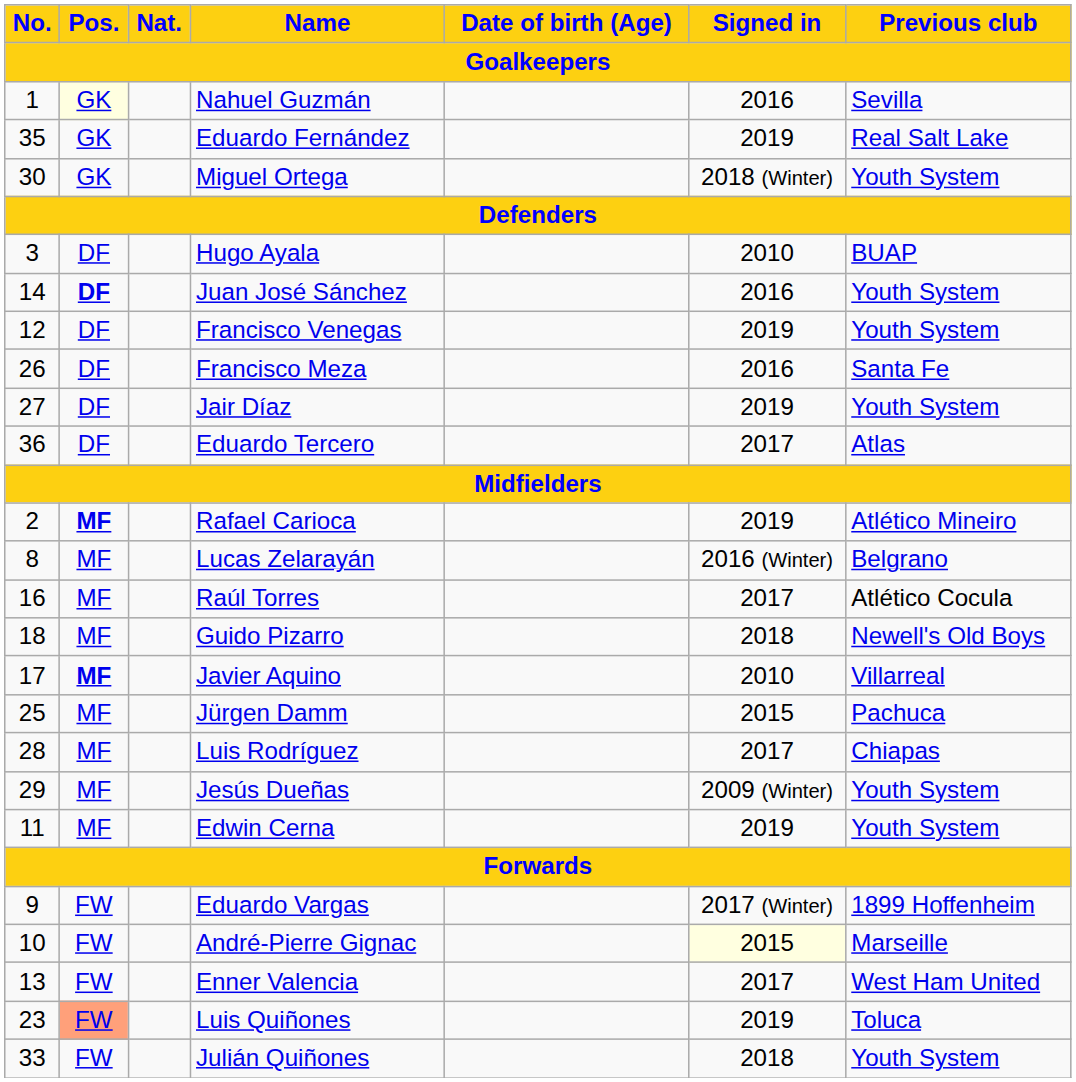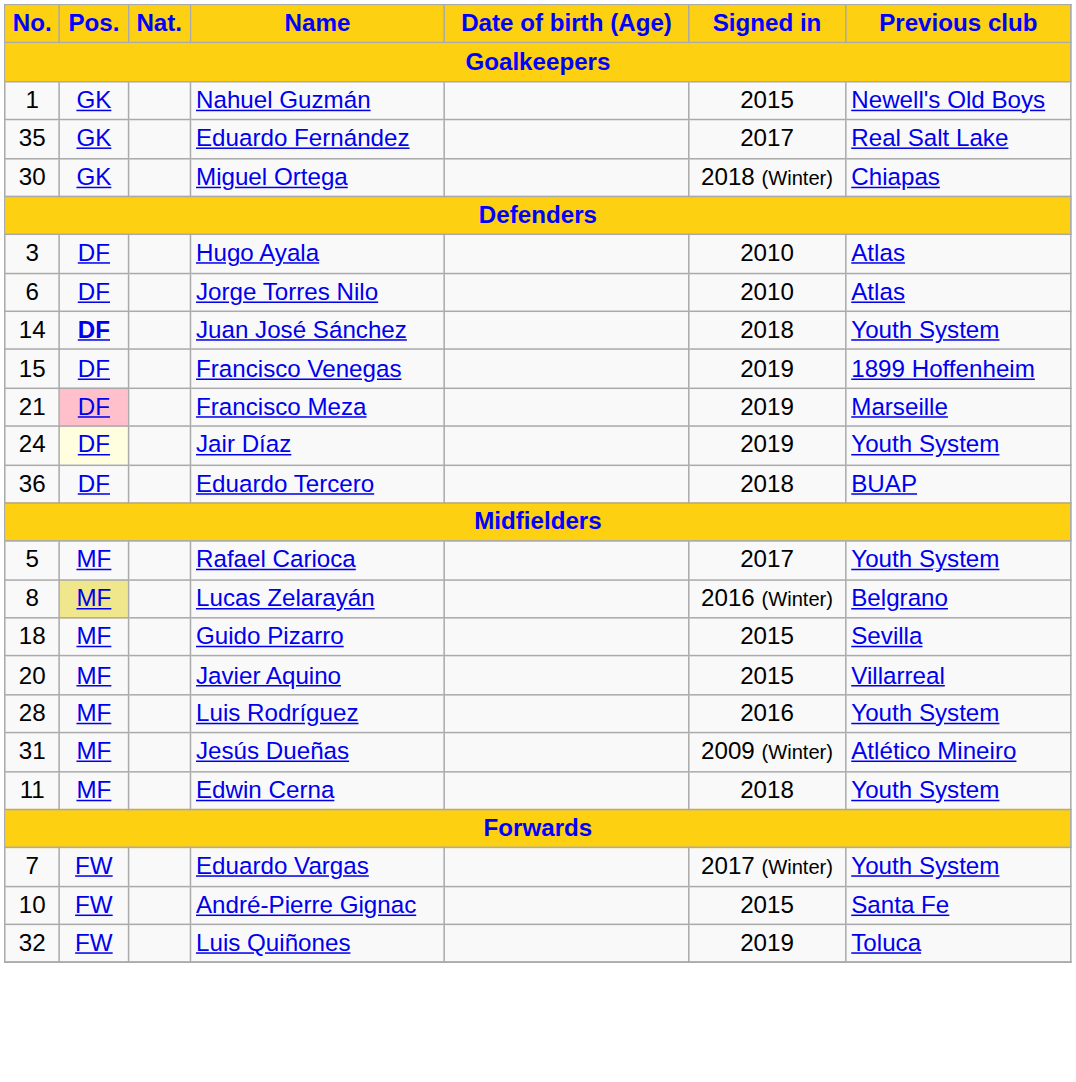 <table class="wikitable" style="text-align:center; font-size:100%; width:80%">
 <tr>
 <th style="background:#FDD011; color:#0000FF; text-align:center;">No.</th>
 <th style="background:#FDD011; color:#0000FF; text-align:center;">Pos.</th>
 <th style="background:#FDD011; color:#0000FF; text-align:center;">Nat.</th>
 <th style="background:#FDD011; color:#0000FF; text-align:center;">Name</th>
 <th style="background:#FDD011; color:#0000FF; text-align:center;">Date of birth (Age)</th>
 <th style="background:#FDD011; color:#0000FF; text-align:center;">Signed in</th>
 <th style="background:#FDD011; color:#0000FF; text-align:center;">Previous club</th>
 </tr>
 <tr>
 <th colspan="7" style="background:#FDD011; color:#0000FF; text-align:center">Goalkeepers</th>
 </tr>
 <tr>
 <td>1</td>
-<td style="background: lightyellow;"><a href='#'>GK</a></td>
+<td><a href='#'>GK</a></td>
 <td></td>
 <td align=left><a href='#'>Nahuel Guzmán</a></td>
 <td></td>
-<td>2016</td>
-<td align=left> <a href='#'>Sevilla</a></td>
+<td>2015</td>
+<td align=left> <a href='#'>Newell's Old Boys</a></td>
 </tr>
 <tr>
 <td>35</td>
 <td><a href='#'>GK</a></td>
 <td></td>
 <td align=left><a href='#'>Eduardo Fernández</a></td>
 <td></td>
-<td>2019</td>
+<td>2017</td>
 <td align=left> <a href='#'>Real Salt Lake</a></td>
 </tr>
 <tr>
 <td>30</td>
 <td><a href='#'>GK</a></td>
 <td></td>
 <td align=left><a href='#'>Miguel Ortega</a></td>
 <td></td>
 <td>2018 <small>(Winter)</small></td>
-<td align=left> <a href='#'>Youth System</a></td>
+<td align=left> <a href='#'>Chiapas</a></td>
 </tr>
 <tr>
 <th colspan="7" style="background:#FDD011; color:#0000FF; text-align:center">Defenders</th>
 </tr>
 <tr>
 <td>3</td>
 <td><a href='#'>DF</a></td>
 <td></td>
 <td align=left><a href='#'>Hugo Ayala</a></td>
 <td></td>
 <td>2010</td>
-<td align=left> <a href='#'>BUAP</a></td>
+<td align=left> <a href='#'>Atlas</a></td>
+</tr>
+<tr>
+<td>6</td>
+<td><a href='#'>DF</a></td>
+<td></td>
+<td align=left><a href='#'>Jorge Torres Nilo</a></td>
+<td></td>
+<td>2010</td>
+<td align=left> <a href='#'>Atlas</a></td>
 </tr>
 <tr>
 <td>14</td>
 <td><strong><a href='#'>DF</a></strong></td>
 <td></td>
 <td align=left><a href='#'>Juan José Sánchez</a></td>
 <td></td>
-<td>2016</td>
+<td>2018</td>
 <td align=left> <a href='#'>Youth System</a></td>
 </tr>
 <tr>
-<td>12</td>
+<td>15</td>
 <td><a href='#'>DF</a></td>
 <td></td>
 <td align=left><a href='#'>Francisco Venegas</a></td>
 <td></td>
 <td>2019</td>
-<td align=left> <a href='#'>Youth System</a></td>
+<td align=left> <a href='#'>1899 Hoffenheim</a></td>
 </tr>
 <tr>
-<td>26</td>
-<td><a href='#'>DF</a></td>
+<td>21</td>
+<td style="background: pink;"><a href='#'>DF</a></td>
 <td></td>
 <td align=left><a href='#'>Francisco Meza</a></td>
 <td></td>
-<td>2016</td>
-<td align=left> <a href='#'>Santa Fe</a></td>
+<td>2019</td>
+<td align=left> <a href='#'>Marseille</a></td>
 </tr>
 <tr>
-<td>27</td>
-<td><a href='#'>DF</a></td>
+<td>24</td>
+<td style="background: lightyellow;"><a href='#'>DF</a></td>
 <td></td>
 <td align=left><a href='#'>Jair Díaz</a></td>
 <td></td>
 <td>2019</td>
 <td align=left> <a href='#'>Youth System</a></td>
 </tr>
 <tr>
 <td>36</td>
 <td><a href='#'>DF</a></td>
 <td></td>
 <td align=left><a href='#'>Eduardo Tercero</a></td>
 <td></td>
-<td>2017</td>
-<td align=left> <a href='#'>Atlas</a></td>
+<td>2018</td>
+<td align=left> <a href='#'>BUAP</a></td>
 </tr>
 <tr>
 <th colspan="7" style="background:#FDD011; color:#0000FF; text-align:center">Midfielders</th>
 </tr>
 <tr>
-<td>2</td>
-<td><strong><a href='#'>MF</a></strong></td>
+<td>5</td>
+<td><a href='#'>MF</a></td>
 <td></td>
 <td align=left><a href='#'>Rafael Carioca</a></td>
 <td></td>
-<td>2019</td>
-<td align=left> <a href='#'>Atlético Mineiro</a></td>
+<td>2017</td>
+<td align=left> <a href='#'>Youth System</a></td>
 </tr>
 <tr>
 <td>8</td>
-<td><a href='#'>MF</a></td>
+<td style="background: khaki;"><a href='#'>MF</a></td>
 <td></td>
 <td align=left><a href='#'>Lucas Zelarayán</a></td>
 <td></td>
 <td>2016 <small>(Winter)</small></td>
 <td align=left> <a href='#'>Belgrano</a></td>
 </tr>
 <tr>
-<td>16</td>
-<td><a href='#'>MF</a></td>
-<td></td>
-<td align=left><a href='#'>Raúl Torres</a></td>
-<td></td>
-<td>2017</td>
-<td align=left> Atlético Cocula</td>
-</tr>
-<tr>
 <td>18</td>
 <td><a href='#'>MF</a></td>
 <td></td>
 <td align=left><a href='#'>Guido Pizarro</a></td>
 <td></td>
-<td>2018</td>
-<td align=left> <a href='#'>Newell's Old Boys</a></td>
+<td>2015</td>
+<td align=left> <a href='#'>Sevilla</a></td>
 </tr>
 <tr>
-<td>17</td>
-<td><strong><a href='#'>MF</a></strong></td>
+<td>20</td>
+<td><a href='#'>MF</a></td>
 <td></td>
 <td align=left><a href='#'>Javier Aquino</a></td>
 <td></td>
-<td>2010</td>
+<td>2015</td>
 <td align=left> <a href='#'>Villarreal</a></td>
-</tr>
-<tr>
-<td>25</td>
-<td><a href='#'>MF</a></td>
-<td></td>
-<td align=left><a href='#'>Jürgen Damm</a></td>
-<td></td>
-<td>2015</td>
-<td align=left> <a href='#'>Pachuca</a></td>
 </tr>
 <tr>
 <td>28</td>
 <td><a href='#'>MF</a></td>
 <td></td>
 <td align=left><a href='#'>Luis Rodríguez</a></td>
 <td></td>
-<td>2017</td>
-<td align=left> <a href='#'>Chiapas</a></td>
+<td>2016</td>
+<td align=left> <a href='#'>Youth System</a></td>
 </tr>
 <tr>
-<td>29</td>
+<td>31</td>
 <td><a href='#'>MF</a></td>
 <td></td>
 <td align=left><a href='#'>Jesús Dueñas</a></td>
 <td></td>
 <td>2009 <small>(Winter)</small></td>
-<td align=left> <a href='#'>Youth System</a></td>
+<td align=left> <a href='#'>Atlético Mineiro</a></td>
 </tr>
 <tr>
 <td>11</td>
 <td><a href='#'>MF</a></td>
 <td></td>
 <td align=left><a href='#'>Edwin Cerna</a></td>
 <td></td>
-<td>2019</td>
+<td>2018</td>
 <td align=left> <a href='#'>Youth System</a></td>
 </tr>
 <tr>
 <th colspan="7" style="background:#FDD011; color:#0000FF; text-align:center">Forwards</th>
 </tr>
 <tr>
-<td>9</td>
+<td>7</td>
 <td><a href='#'>FW</a></td>
 <td></td>
 <td align=left><a href='#'>Eduardo Vargas</a></td>
 <td></td>
 <td>2017 <small>(Winter)</small></td>
-<td align=left> <a href='#'>1899 Hoffenheim</a></td>
+<td align=left> <a href='#'>Youth System</a></td>
 </tr>
 <tr>
 <td>10</td>
 <td><a href='#'>FW</a></td>
 <td></td>
 <td align=left><a href='#'>André-Pierre Gignac</a></td>
 <td></td>
-<td style="background: lightyellow;">2015</td>
-<td align=left> <a href='#'>Marseille</a></td>
+<td>2015</td>
+<td align=left> <a href='#'>Santa Fe</a></td>
 </tr>
 <tr>
-<td>13</td>
+<td>32</td>
 <td><a href='#'>FW</a></td>
-<td></td>
-<td align=left><a href='#'>Enner Valencia</a></td>
-<td></td>
-<td>2017</td>
-<td align=left> <a href='#'>West Ham United</a></td>
-</tr>
-<tr>
-<td>23</td>
-<td style="background: lightsalmon;"><a href='#'>FW</a></td>
 <td></td>
 <td align=left><a href='#'>Luis Quiñones</a></td>
 <td></td>
 <td>2019 </td>
 <td align=left> <a href='#'>Toluca</a></td>
 </tr>
 <tr>
-<td>33</td>
-<td><a href='#'>FW</a></td>
-<td></td>
-<td align=left><a href='#'>Julián Quiñones</a></td>
-<td></td>
-<td>2018</td>
-<td align=left> <a href='#'>Youth System</a></td>
-</tr>
-<tr>
 </tr>
 </table>
